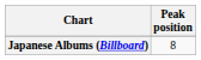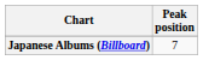 <table class="wikitable sortable plainrowheaders" style="text-align:center">
 <tr>
 <th scope="col">Chart</th>
 <th scope="col">Peak<br>position</th>
 </tr>
 <tr>
 </tr>
 <tr>
 <th scope="row">Japanese Albums (<em><a href='#'>Billboard</a></em>)</th>
-<td>8</td>
+<td>7</td>
 </tr>
 </table>
